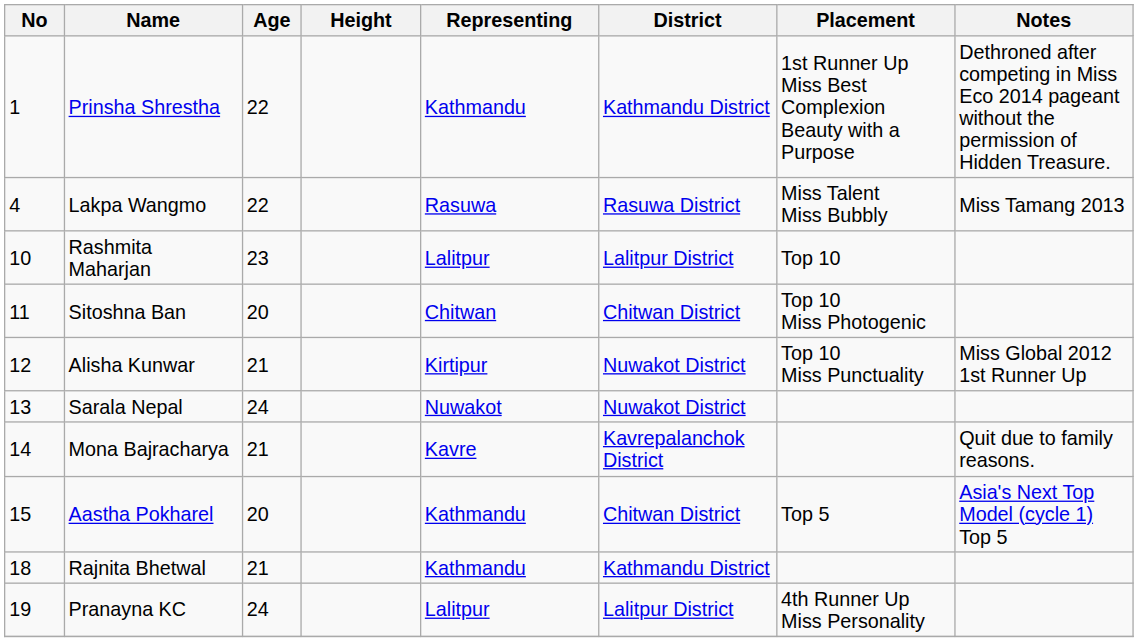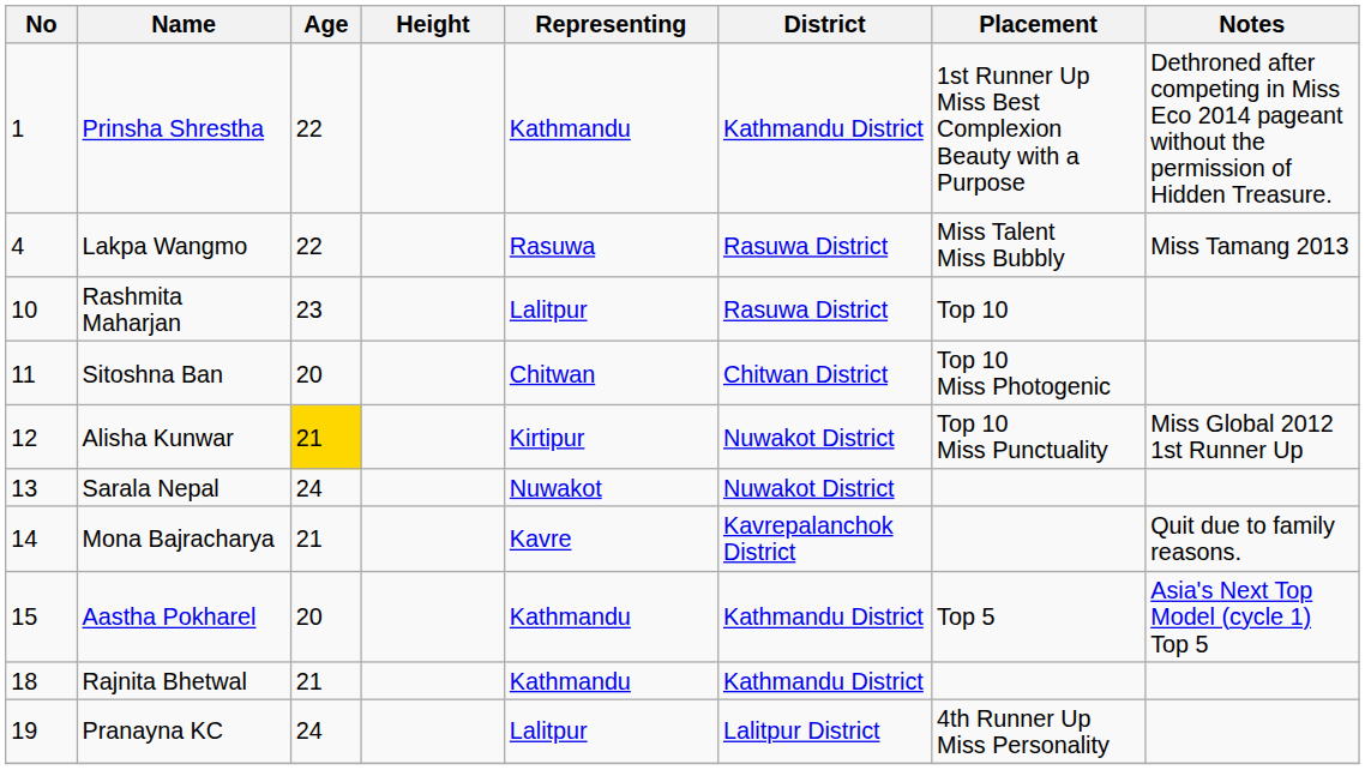 <table class="wikitable sortable" style="font-size: 95%;">
 <tr>
 <th width="05%">No</th>
 <th width="15%">Name</th>
 <th width="05%">Age</th>
 <th width="10%">Height</th>
 <th width="15%">Representing</th>
 <th width="15%">District</th>
 <th width="15%">Placement</th>
 <th width="15%">Notes</th>
 </tr>
 <tr>
 <td>1</td>
 <td><a href='#'>Prinsha Shrestha</a></td>
 <td>22</td>
 <td></td>
 <td><a href='#'>Kathmandu</a></td>
 <td><a href='#'>Kathmandu District</a></td>
 <td>1st Runner Up <br> Miss Best Complexion <br> Beauty with a Purpose</td>
 <td>Dethroned after competing in Miss Eco 2014 pageant without the permission of Hidden Treasure.</td>
 </tr>
 <tr>
 <td>4</td>
 <td>Lakpa Wangmo</td>
 <td>22</td>
 <td></td>
 <td><a href='#'>Rasuwa</a></td>
 <td><a href='#'>Rasuwa District</a></td>
 <td>Miss Talent <br> Miss Bubbly</td>
 <td>Miss Tamang 2013</td>
 </tr>
 <tr>
 <td>10</td>
 <td>Rashmita Maharjan</td>
 <td>23</td>
 <td></td>
 <td><a href='#'>Lalitpur</a></td>
-<td><a href='#'>Lalitpur District</a></td>
+<td><a href='#'>Rasuwa District</a></td>
 <td>Top 10</td>
 <td></td>
 </tr>
 <tr>
 <td>11</td>
 <td>Sitoshna Ban</td>
 <td>20</td>
 <td></td>
 <td><a href='#'>Chitwan</a></td>
 <td><a href='#'>Chitwan District</a></td>
 <td>Top 10 <br> Miss Photogenic</td>
 <td></td>
 </tr>
 <tr>
 <td>12</td>
 <td>Alisha Kunwar</td>
-<td>21</td>
+<td style="background: gold;">21</td>
 <td></td>
 <td><a href='#'>Kirtipur</a></td>
 <td><a href='#'>Nuwakot District</a></td>
 <td>Top 10 <br> Miss Punctuality</td>
 <td>Miss Global 2012 1st Runner Up</td>
 </tr>
 <tr>
 <td>13</td>
 <td>Sarala Nepal</td>
 <td>24</td>
 <td></td>
 <td><a href='#'>Nuwakot</a></td>
 <td><a href='#'>Nuwakot District</a></td>
 <td></td>
 <td></td>
 </tr>
 <tr>
 <td>14</td>
 <td>Mona Bajracharya</td>
 <td>21</td>
 <td></td>
 <td><a href='#'>Kavre</a></td>
 <td><a href='#'>Kavrepalanchok District</a></td>
 <td></td>
 <td>Quit due to family reasons.</td>
 </tr>
 <tr>
 <td>15</td>
 <td><a href='#'>Aastha Pokharel</a></td>
 <td>20</td>
 <td></td>
 <td><a href='#'>Kathmandu</a></td>
-<td><a href='#'>Chitwan District</a></td>
+<td><a href='#'>Kathmandu District</a></td>
 <td>Top 5</td>
 <td><a href='#'>Asia's Next Top Model (cycle 1)</a> Top 5</td>
 </tr>
 <tr>
 <td>18</td>
 <td>Rajnita Bhetwal</td>
 <td>21</td>
 <td></td>
 <td><a href='#'>Kathmandu</a></td>
 <td><a href='#'>Kathmandu District</a></td>
 <td></td>
 <td></td>
 </tr>
 <tr>
 <td>19</td>
 <td>Pranayna KC</td>
 <td>24</td>
 <td></td>
 <td><a href='#'>Lalitpur</a></td>
 <td><a href='#'>Lalitpur District</a></td>
 <td>4th Runner Up <br> Miss Personality</td>
 <td></td>
 </tr>
 <tr>
 </tr>
 </table>
